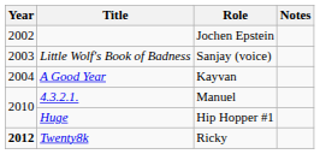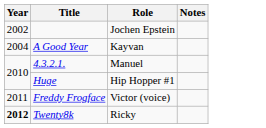 <table class="wikitable">
 <tr>
 <th>Year</th>
 <th>Title</th>
 <th>Role</th>
 <th>Notes</th>
 </tr>
 <tr>
 <td>2002</td>
 <td><em></em></td>
 <td>Jochen Epstein</td>
-<td></td>
-</tr>
-<tr>
-<td>2003</td>
-<td><em>Little Wolf's Book of Badness</em></td>
-<td>Sanjay (voice)</td>
 <td></td>
 </tr>
 <tr>
 <td>2004</td>
 <td><em><a href='#'>A Good Year</a></em></td>
 <td>Kayvan</td>
 <td></td>
 </tr>
 <tr>
 <td rowspan="2">2010</td>
 <td><em><a href='#'>4.3.2.1.</a></em></td>
 <td>Manuel</td>
 <td></td>
 </tr>
 <tr>
 <td><em><a href='#'>Huge</a></em></td>
 <td>Hip Hopper #1</td>
 <td></td>
 </tr>
 <tr>
+<td>2011</td>
+<td><em><a href='#'>Freddy Frogface</a></em></td>
+<td>Victor (voice)</td>
+<td></td>
+</tr>
+<tr>
 <td><strong>2012</strong></td>
 <td><em><a href='#'>Twenty8k</a></em></td>
 <td>Ricky</td>
 <td></td>
 </tr>
 </table>
